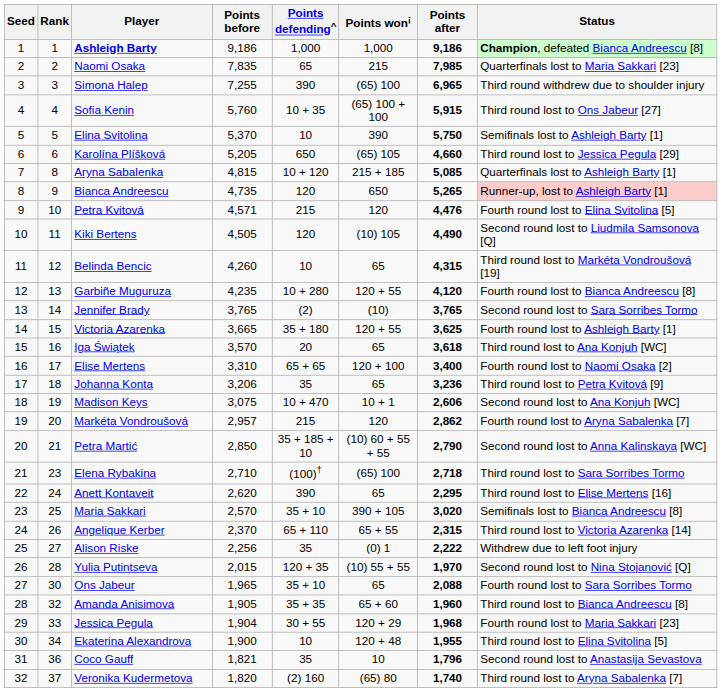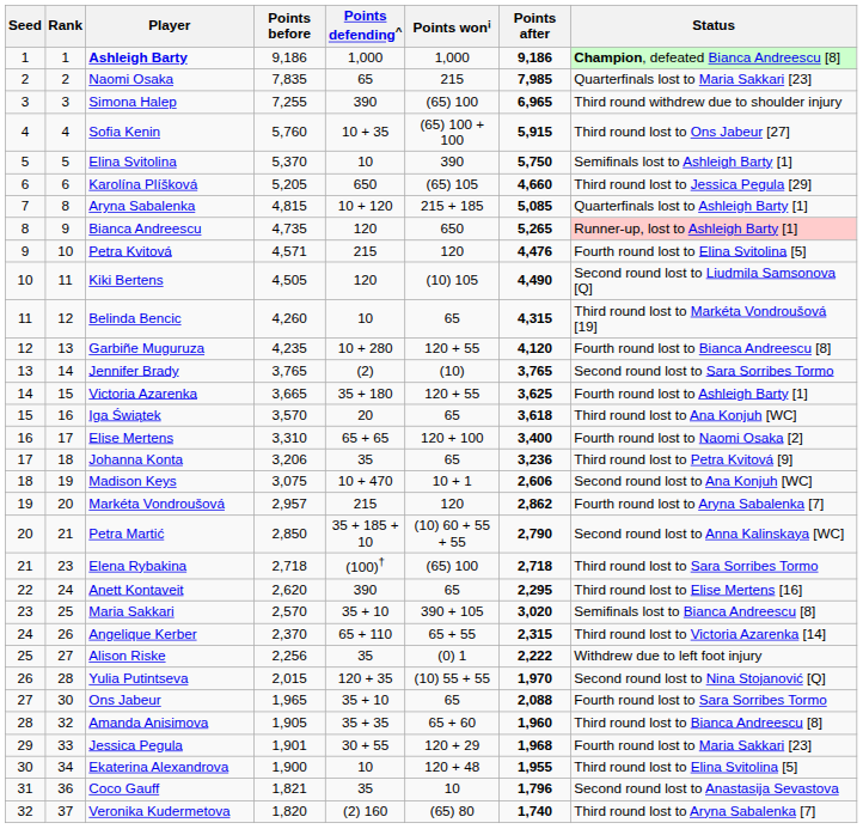 <table class="wikitable sortable">
 <tr>
 <th style="width:30px;">Seed</th>
 <th style="width:30px;">Rank</th>
 <th style="width:185px;">Player</th>
 <th style="width:75px;">Points before</th>
 <th style="width:75px;"><a href='#'>Points defending</a><sup>^</sup></th>
 <th style="width:100px;">Points won<sup>¡</sup></th>
 <th style="width:75px;">Points after</th>
 <th style="width:320px;">Status</th>
 </tr>
 <tr>
 <td style="text-align:center;">1</td>
 <td style="text-align:center;">1</td>
 <td> <strong><a href='#'>Ashleigh Barty</a></strong></td>
 <td style="text-align:center;">9,186</td>
 <td style="text-align:center;">1,000</td>
 <td style="text-align:center;">1,000</td>
 <td style="text-align:center;"><strong>9,186</strong></td>
 <td style="background:#cfc;"><strong>Champion</strong>, defeated  <a href='#'>Bianca Andreescu</a> [8]</td>
 </tr>
 <tr>
 <td style="text-align:center;">2</td>
 <td style="text-align:center;">2</td>
 <td> <a href='#'>Naomi Osaka</a></td>
 <td style="text-align:center;">7,835</td>
 <td style="text-align:center;">65</td>
 <td style="text-align:center;">215</td>
 <td style="text-align:center;"><strong>7,985</strong></td>
 <td>Quarterfinals lost to  <a href='#'>Maria Sakkari</a> [23]</td>
 </tr>
 <tr>
 <td style="text-align:center;">3</td>
 <td style="text-align:center;">3</td>
 <td> <a href='#'>Simona Halep</a></td>
 <td style="text-align:center;">7,255</td>
 <td style="text-align:center;">390</td>
 <td style="text-align:center;">(65) 100</td>
 <td style="text-align:center;"><strong>6,965</strong></td>
 <td>Third round withdrew due to shoulder injury</td>
 </tr>
 <tr>
 <td style="text-align:center;">4</td>
 <td style="text-align:center;">4</td>
 <td> <a href='#'>Sofia Kenin</a></td>
 <td style="text-align:center;">5,760</td>
 <td style="text-align:center;">10 + 35</td>
 <td style="text-align:center;">(65) 100 + 100</td>
 <td style="text-align:center;"><strong>5,915</strong></td>
 <td>Third round lost to  <a href='#'>Ons Jabeur</a> [27]</td>
 </tr>
 <tr style=>
 <td style="text-align:center;">5</td>
 <td style="text-align:center;">5</td>
 <td> <a href='#'>Elina Svitolina</a></td>
 <td style="text-align:center;">5,370</td>
 <td style="text-align:center;">10</td>
 <td style="text-align:center;">390</td>
 <td style="text-align:center;"><strong>5,750</strong></td>
 <td>Semifinals lost to  <a href='#'>Ashleigh Barty</a> [1]</td>
 </tr>
 <tr>
 <td style="text-align:center;">6</td>
 <td style="text-align:center;">6</td>
 <td> <a href='#'>Karolína Plíšková</a></td>
 <td style="text-align:center;">5,205</td>
 <td style="text-align:center;">650</td>
 <td style="text-align:center;">(65) 105</td>
 <td style="text-align:center;"><strong>4,660</strong></td>
 <td>Third round lost to  <a href='#'>Jessica Pegula</a> [29]</td>
 </tr>
 <tr>
 <td style="text-align:center;">7</td>
 <td style="text-align:center;">8</td>
 <td> <a href='#'>Aryna Sabalenka</a></td>
 <td style="text-align:center;">4,815</td>
 <td style="text-align:center;">10 + 120</td>
 <td style="text-align:center;">215 + 185</td>
 <td style="text-align:center;"><strong>5,085</strong></td>
 <td>Quarterfinals lost to  <a href='#'>Ashleigh Barty</a> [1]</td>
 </tr>
 <tr>
 <td style="text-align:center;">8</td>
 <td style="text-align:center;">9</td>
 <td> <a href='#'>Bianca Andreescu</a></td>
 <td style="text-align:center;">4,735</td>
 <td style="text-align:center;">120</td>
 <td style="text-align:center;">650</td>
 <td style="text-align:center;"><strong>5,265</strong></td>
 <td style="background:#fcc;">Runner-up, lost to  <a href='#'>Ashleigh Barty</a> [1]</td>
 </tr>
 <tr>
 <td style="text-align:center;">9</td>
 <td style="text-align:center;">10</td>
 <td> <a href='#'>Petra Kvitová</a></td>
 <td style="text-align:center;">4,571</td>
 <td style="text-align:center;">215</td>
 <td style="text-align:center;">120</td>
 <td style="text-align:center;"><strong>4,476</strong></td>
 <td>Fourth round lost to  <a href='#'>Elina Svitolina</a> [5]</td>
 </tr>
 <tr>
 <td style="text-align:center;">10</td>
 <td style="text-align:center;">11</td>
 <td> <a href='#'>Kiki Bertens</a></td>
 <td style="text-align:center;">4,505</td>
 <td style="text-align:center;">120</td>
 <td style="text-align:center;">(10) 105</td>
 <td style="text-align:center;"><strong>4,490</strong></td>
 <td>Second round lost to  <a href='#'>Liudmila Samsonova</a> [Q]</td>
 </tr>
 <tr>
 <td style="text-align:center;">11</td>
 <td style="text-align:center;">12</td>
 <td> <a href='#'>Belinda Bencic</a></td>
 <td style="text-align:center;">4,260</td>
 <td style="text-align:center;">10</td>
 <td style="text-align:center;">65</td>
 <td style="text-align:center;"><strong>4,315</strong></td>
 <td>Third round lost to  <a href='#'>Markéta Vondroušová</a> [19]</td>
 </tr>
 <tr>
 <td style="text-align:center;">12</td>
 <td style="text-align:center;">13</td>
 <td> <a href='#'>Garbiñe Muguruza</a></td>
 <td style="text-align:center;">4,235</td>
 <td style="text-align:center;">10 + 280</td>
 <td style="text-align:center;">120 + 55</td>
 <td style="text-align:center;"><strong>4,120</strong></td>
 <td>Fourth round lost to  <a href='#'>Bianca Andreescu</a> [8]</td>
 </tr>
 <tr>
 <td style="text-align:center;">13</td>
 <td style="text-align:center;">14</td>
 <td> <a href='#'>Jennifer Brady</a></td>
 <td style="text-align:center;">3,765</td>
 <td style="text-align:center;">(2)</td>
 <td style="text-align:center;">(10)</td>
 <td style="text-align:center;"><strong>3,765</strong></td>
 <td>Second round lost to  <a href='#'>Sara Sorribes Tormo</a></td>
 </tr>
 <tr>
 <td style="text-align:center;">14</td>
 <td style="text-align:center;">15</td>
 <td> <a href='#'>Victoria Azarenka</a></td>
 <td style="text-align:center;">3,665</td>
 <td style="text-align:center;">35 + 180</td>
 <td style="text-align:center;">120 + 55</td>
 <td style="text-align:center;"><strong>3,625</strong></td>
 <td>Fourth round lost to  <a href='#'>Ashleigh Barty</a> [1]</td>
 </tr>
 <tr>
 <td style="text-align:center;">15</td>
 <td style="text-align:center;">16</td>
 <td> <a href='#'>Iga Świątek</a></td>
 <td style="text-align:center;">3,570</td>
 <td style="text-align:center;">20</td>
 <td style="text-align:center;">65</td>
 <td style="text-align:center;"><strong>3,618</strong></td>
 <td>Third round lost to  <a href='#'>Ana Konjuh</a> [WC]</td>
 </tr>
 <tr>
 <td style="text-align:center;">16</td>
 <td style="text-align:center;">17</td>
 <td> <a href='#'>Elise Mertens</a></td>
 <td style="text-align:center;">3,310</td>
 <td style="text-align:center;">65 + 65</td>
 <td style="text-align:center;">120 + 100</td>
 <td style="text-align:center;"><strong>3,400</strong></td>
 <td>Fourth round lost to  <a href='#'>Naomi Osaka</a> [2]</td>
 </tr>
 <tr>
 <td style="text-align:center;">17</td>
 <td style="text-align:center;">18</td>
 <td> <a href='#'>Johanna Konta</a></td>
 <td style="text-align:center;">3,206</td>
 <td style="text-align:center;">35</td>
 <td style="text-align:center;">65</td>
 <td style="text-align:center;"><strong>3,236</strong></td>
 <td>Third round lost to  <a href='#'>Petra Kvitová</a> [9]</td>
 </tr>
 <tr>
 <td style="text-align:center;">18</td>
 <td style="text-align:center;">19</td>
 <td> <a href='#'>Madison Keys</a></td>
 <td style="text-align:center;">3,075</td>
 <td style="text-align:center;">10 + 470</td>
 <td style="text-align:center;">10 + 1</td>
 <td style="text-align:center;"><strong>2,606</strong></td>
 <td>Second round lost to  <a href='#'>Ana Konjuh</a> [WC]</td>
 </tr>
 <tr>
 <td style="text-align:center;">19</td>
 <td style="text-align:center;">20</td>
 <td> <a href='#'>Markéta Vondroušová</a></td>
 <td style="text-align:center;">2,957</td>
 <td style="text-align:center;">215</td>
 <td style="text-align:center;">120</td>
 <td style="text-align:center;"><strong>2,862</strong></td>
 <td>Fourth round lost to  <a href='#'>Aryna Sabalenka</a> [7]</td>
 </tr>
 <tr>
 <td style="text-align:center;">20</td>
 <td style="text-align:center;">21</td>
 <td> <a href='#'>Petra Martić</a></td>
 <td style="text-align:center;">2,850</td>
 <td style="text-align:center;">35 + 185 + 10</td>
 <td style="text-align:center;">(10) 60 + 55 + 55</td>
 <td style="text-align:center;"><strong>2,790</strong></td>
 <td>Second round lost to  <a href='#'>Anna Kalinskaya</a> [WC]</td>
 </tr>
 <tr>
 <td style="text-align:center;">21</td>
 <td style="text-align:center;">23</td>
 <td> <a href='#'>Elena Rybakina</a></td>
-<td style="text-align:center;">2,710</td>
+<td style="text-align:center;">2,718</td>
 <td style="text-align:center;">(100)<sup>†</sup></td>
 <td style="text-align:center;">(65) 100</td>
 <td style="text-align:center;"><strong>2,718</strong></td>
 <td>Third round lost to  <a href='#'>Sara Sorribes Tormo</a></td>
 </tr>
 <tr>
 <td style="text-align:center;">22</td>
 <td style="text-align:center;">24</td>
 <td> <a href='#'>Anett Kontaveit</a></td>
 <td style="text-align:center;">2,620</td>
 <td style="text-align:center;">390</td>
 <td style="text-align:center;">65</td>
 <td style="text-align:center;"><strong>2,295</strong></td>
 <td>Third round lost to  <a href='#'>Elise Mertens</a> [16]</td>
 </tr>
 <tr style=>
 <td style="text-align:center;">23</td>
 <td style="text-align:center;">25</td>
 <td> <a href='#'>Maria Sakkari</a></td>
 <td style="text-align:center;">2,570</td>
 <td style="text-align:center;">35 + 10</td>
 <td style="text-align:center;">390 + 105</td>
 <td style="text-align:center;"><strong>3,020</strong></td>
 <td>Semifinals lost to  <a href='#'>Bianca Andreescu</a> [8]</td>
 </tr>
 <tr>
 <td style="text-align:center;">24</td>
 <td style="text-align:center;">26</td>
 <td> <a href='#'>Angelique Kerber</a></td>
 <td style="text-align:center;">2,370</td>
 <td style="text-align:center;">65 + 110</td>
 <td style="text-align:center;">65 + 55</td>
 <td style="text-align:center;"><strong>2,315</strong></td>
 <td>Third round lost to  <a href='#'>Victoria Azarenka</a> [14]</td>
 </tr>
 <tr>
 <td style="text-align:center;">25</td>
 <td style="text-align:center;">27</td>
 <td> <a href='#'>Alison Riske</a></td>
 <td style="text-align:center;">2,256</td>
 <td style="text-align:center;">35</td>
 <td style="text-align:center;">(0) 1</td>
 <td style="text-align:center;"><strong>2,222</strong></td>
 <td>Withdrew due to left foot injury</td>
 </tr>
 <tr>
 <td style="text-align:center;">26</td>
 <td style="text-align:center;">28</td>
 <td> <a href='#'>Yulia Putintseva</a></td>
 <td style="text-align:center;">2,015</td>
 <td style="text-align:center;">120 + 35</td>
 <td style="text-align:center;">(10) 55 + 55</td>
 <td style="text-align:center;"><strong>1,970</strong></td>
 <td>Second round lost to  <a href='#'>Nina Stojanović</a> [Q]</td>
 </tr>
 <tr>
 <td style="text-align:center;">27</td>
 <td style="text-align:center;">30</td>
 <td> <a href='#'>Ons Jabeur</a></td>
 <td style="text-align:center;">1,965</td>
 <td style="text-align:center;">35 + 10</td>
 <td style="text-align:center;">65</td>
 <td style="text-align:center;"><strong>2,088</strong></td>
 <td>Fourth round lost to  <a href='#'>Sara Sorribes Tormo</a></td>
 </tr>
 <tr>
 <td style="text-align:center;">28</td>
 <td style="text-align:center;">32</td>
 <td> <a href='#'>Amanda Anisimova</a></td>
 <td style="text-align:center;">1,905</td>
 <td style="text-align:center;">35 + 35</td>
 <td style="text-align:center;">65 + 60</td>
 <td style="text-align:center;"><strong>1,960</strong></td>
 <td>Third round lost to  <a href='#'>Bianca Andreescu</a> [8]</td>
 </tr>
 <tr>
 <td style="text-align:center;">29</td>
 <td style="text-align:center;">33</td>
 <td> <a href='#'>Jessica Pegula</a></td>
-<td style="text-align:center;">1,904</td>
+<td style="text-align:center;">1,901</td>
 <td style="text-align:center;">30 + 55</td>
 <td style="text-align:center;">120 + 29</td>
 <td style="text-align:center;"><strong>1,968</strong></td>
 <td>Fourth round lost to  <a href='#'>Maria Sakkari</a> [23]</td>
 </tr>
 <tr>
 <td style="text-align:center;">30</td>
 <td style="text-align:center;">34</td>
 <td> <a href='#'>Ekaterina Alexandrova</a></td>
 <td style="text-align:center;">1,900</td>
 <td style="text-align:center;">10</td>
 <td style="text-align:center;">120 + 48</td>
 <td style="text-align:center;"><strong>1,955</strong></td>
 <td>Third round lost to  <a href='#'>Elina Svitolina</a> [5]</td>
 </tr>
 <tr>
 <td style="text-align:center;">31</td>
 <td style="text-align:center;">36</td>
 <td> <a href='#'>Coco Gauff</a></td>
 <td style="text-align:center;">1,821</td>
 <td style="text-align:center;">35</td>
 <td style="text-align:center;">10</td>
 <td style="text-align:center;"><strong>1,796</strong></td>
 <td>Second round lost to  <a href='#'>Anastasija Sevastova</a></td>
 </tr>
 <tr>
 <td style="text-align:center;">32</td>
 <td style="text-align:center;">37</td>
 <td> <a href='#'>Veronika Kudermetova</a></td>
 <td style="text-align:center;">1,820</td>
 <td style="text-align:center;">(2) 160</td>
 <td style="text-align:center;">(65) 80</td>
 <td style="text-align:center;"><strong>1,740</strong></td>
 <td>Third round lost to  <a href='#'>Aryna Sabalenka</a> [7]</td>
 </tr>
 </table>
